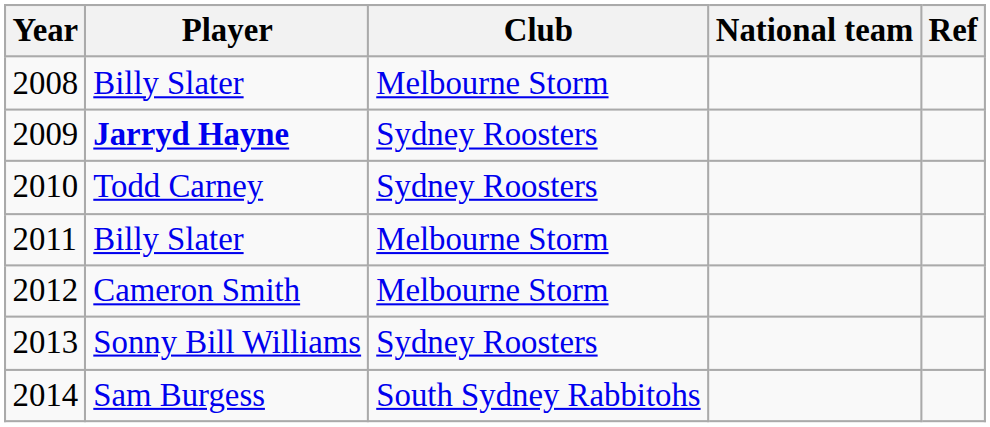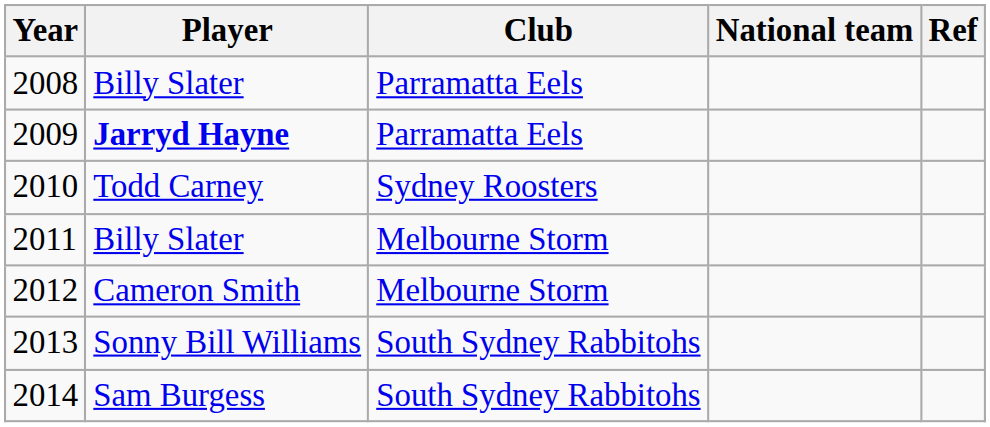 <table class="wikitable">
 <tr>
 <th>Year</th>
 <th>Player</th>
 <th>Club</th>
 <th>National team</th>
 <th>Ref</th>
 </tr>
 <tr>
 <td>2008</td>
 <td> <a href='#'>Billy Slater</a></td>
-<td> <a href='#'>Melbourne Storm</a></td>
+<td> <a href='#'>Parramatta Eels</a></td>
 <td></td>
 <td></td>
 </tr>
 <tr>
 <td>2009</td>
 <td><strong> <a href='#'>Jarryd Hayne</a></strong></td>
-<td> <a href='#'>Sydney Roosters</a></td>
+<td> <a href='#'>Parramatta Eels</a></td>
 <td></td>
 <td></td>
 </tr>
 <tr>
 <td>2010</td>
 <td> <a href='#'>Todd Carney</a></td>
 <td> <a href='#'>Sydney Roosters</a></td>
 <td></td>
 <td></td>
 </tr>
 <tr>
 <td>2011</td>
 <td> <a href='#'>Billy Slater</a></td>
 <td> <a href='#'>Melbourne Storm</a></td>
 <td></td>
 <td></td>
 </tr>
 <tr>
 <td>2012</td>
 <td> <a href='#'>Cameron Smith</a></td>
 <td> <a href='#'>Melbourne Storm</a></td>
 <td></td>
 <td></td>
 </tr>
 <tr>
 <td>2013</td>
 <td> <a href='#'>Sonny Bill Williams</a></td>
-<td> <a href='#'>Sydney Roosters</a></td>
+<td> <a href='#'>South Sydney Rabbitohs</a></td>
 <td></td>
 <td></td>
 </tr>
 <tr>
 <td>2014</td>
 <td> <a href='#'>Sam Burgess</a></td>
 <td> <a href='#'>South Sydney Rabbitohs</a></td>
 <td></td>
 <td></td>
 </tr>
 </table>
